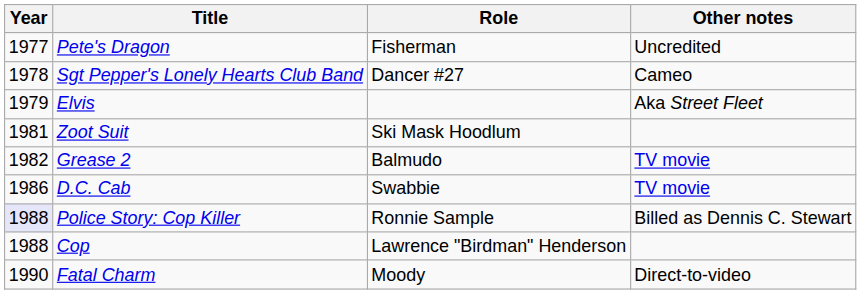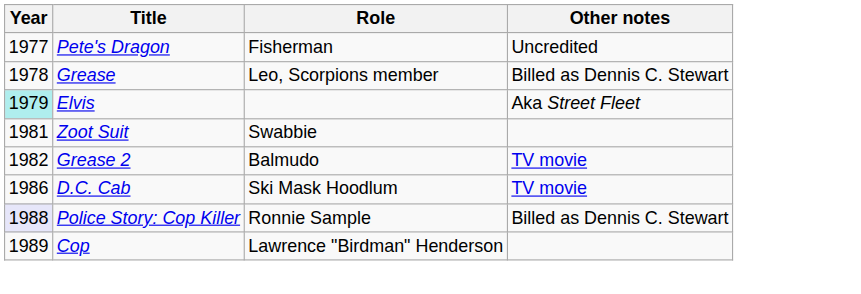 <table class="wikitable sortable">
 <tr>
 <th>Year</th>
 <th>Title</th>
 <th>Role</th>
 <th>Other notes</th>
 </tr>
 <tr>
 <td>1977</td>
 <td><em><a href='#'>Pete's Dragon</a></em></td>
 <td>Fisherman</td>
 <td>Uncredited</td>
 </tr>
 <tr>
 <td>1978</td>
-<td><em><a href='#'>Sgt Pepper's Lonely Hearts Club Band</a></em></td>
-<td>Dancer #27</td>
-<td>Cameo</td>
+<td><em><a href='#'>Grease</a></em></td>
+<td>Leo, Scorpions member</td>
+<td>Billed as Dennis C. Stewart</td>
 </tr>
 <tr>
-<td>1979</td>
+<td style="background: paleturquoise;">1979</td>
 <td><em><a href='#'>Elvis</a></em></td>
 <td></td>
 <td>Aka <em>Street Fleet</em></td>
 </tr>
 <tr>
 <td>1981</td>
 <td><em><a href='#'>Zoot Suit</a></em></td>
-<td>Ski Mask Hoodlum</td>
+<td>Swabbie</td>
 <td></td>
 </tr>
 <tr>
 <td>1982</td>
 <td><em><a href='#'>Grease 2</a></em></td>
 <td>Balmudo</td>
 <td><a href='#'>TV movie</a></td>
 </tr>
 <tr>
 <td>1986</td>
 <td><em><a href='#'>D.C. Cab</a></em></td>
-<td>Swabbie</td>
+<td>Ski Mask Hoodlum</td>
 <td><a href='#'>TV movie</a></td>
 </tr>
 <tr>
 <td style="background: lavender;">1988</td>
 <td><em><a href='#'>Police Story: Cop Killer</a></em></td>
 <td>Ronnie Sample</td>
 <td>Billed as Dennis C. Stewart</td>
 </tr>
 <tr>
-<td>1988</td>
+<td>1989</td>
 <td><em><a href='#'>Cop</a></em></td>
 <td>Lawrence "Birdman" Henderson</td>
 <td></td>
 </tr>
-<tr>
-<td>1990</td>
-<td><em><a href='#'>Fatal Charm</a></em></td>
-<td>Moody</td>
-<td>Direct-to-video</td>
-</tr>
 </table>
